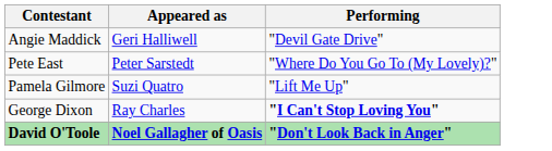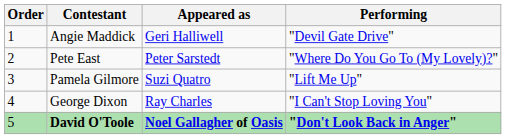 <table class="wikitable">
 <tr>
+<th>Order</th>
 <th>Contestant</th>
 <th>Appeared as</th>
 <th>Performing</th>
 </tr>
 <tr>
+<td>1</td>
 <td>Angie Maddick</td>
 <td><a href='#'>Geri Halliwell</a></td>
 <td>"<a href='#'>Devil Gate Drive</a>"</td>
 </tr>
 <tr>
+<td>2</td>
 <td>Pete East</td>
 <td><a href='#'>Peter Sarstedt</a></td>
 <td>"<a href='#'>Where Do You Go To (My Lovely)?</a>"</td>
 </tr>
 <tr>
+<td>3</td>
 <td>Pamela Gilmore</td>
 <td><a href='#'>Suzi Quatro</a></td>
 <td>"<a href='#'>Lift Me Up</a>"</td>
 </tr>
 <tr>
+<td>4</td>
 <td>George Dixon</td>
 <td><a href='#'>Ray Charles</a></td>
-<td><strong>"<a href='#'>I Can't Stop Loving You</a>"</strong></td>
+<td>"<a href='#'>I Can't Stop Loving You</a>"</td>
 </tr>
 <tr style="background:#ACE1AF;">
+<td>5</td>
 <td><strong>David O'Toole</strong></td>
 <td><strong><a href='#'>Noel Gallagher</a> of <a href='#'>Oasis</a></strong></td>
 <td><strong>"<a href='#'>Don't Look Back in Anger</a>"</strong></td>
 </tr>
 </table>
